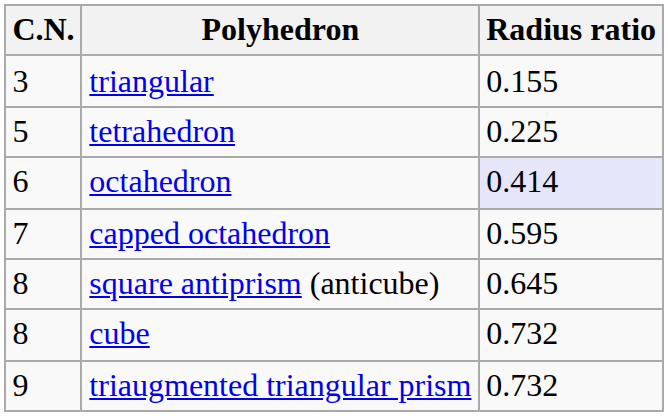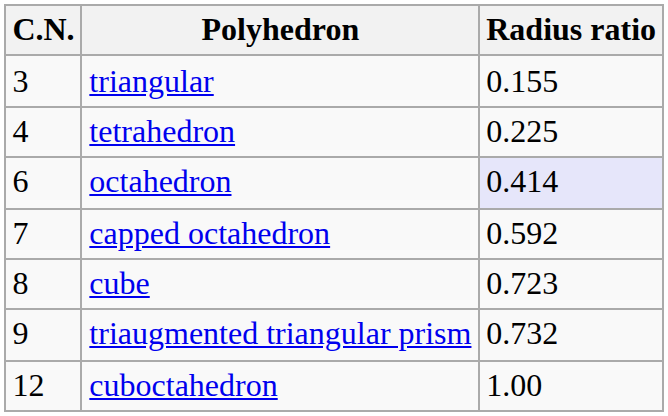 <table class="wikitable">
 <tr>
 <th>C.N.</th>
 <th>Polyhedron</th>
 <th>Radius ratio</th>
 </tr>
 <tr>
 <td>3</td>
 <td><a href='#'>triangular</a></td>
 <td>0.155</td>
 </tr>
 <tr>
-<td>5</td>
+<td>4</td>
 <td><a href='#'>tetrahedron</a></td>
 <td>0.225</td>
 </tr>
 <tr>
 <td>6</td>
 <td><a href='#'>octahedron</a></td>
 <td style="background: lavender;">0.414</td>
 </tr>
 <tr>
 <td>7</td>
 <td><a href='#'>capped octahedron</a></td>
-<td>0.595</td>
-</tr>
-<tr>
-<td>8</td>
-<td><a href='#'>square antiprism</a> (anticube)</td>
-<td>0.645</td>
+<td>0.592</td>
 </tr>
 <tr>
 <td>8</td>
 <td><a href='#'>cube</a></td>
-<td>0.732</td>
+<td>0.723</td>
 </tr>
 <tr>
 <td>9</td>
 <td><a href='#'>triaugmented triangular prism</a></td>
 <td>0.732</td>
 </tr>
+<tr>
+<td>12</td>
+<td><a href='#'>cuboctahedron</a></td>
+<td>1.00</td>
+</tr>
 </table>
